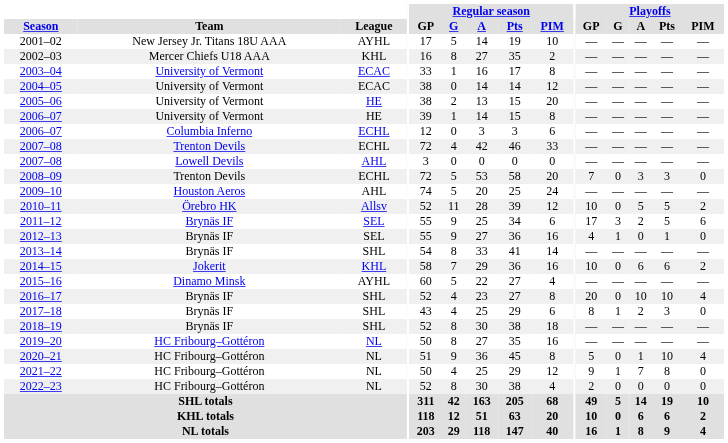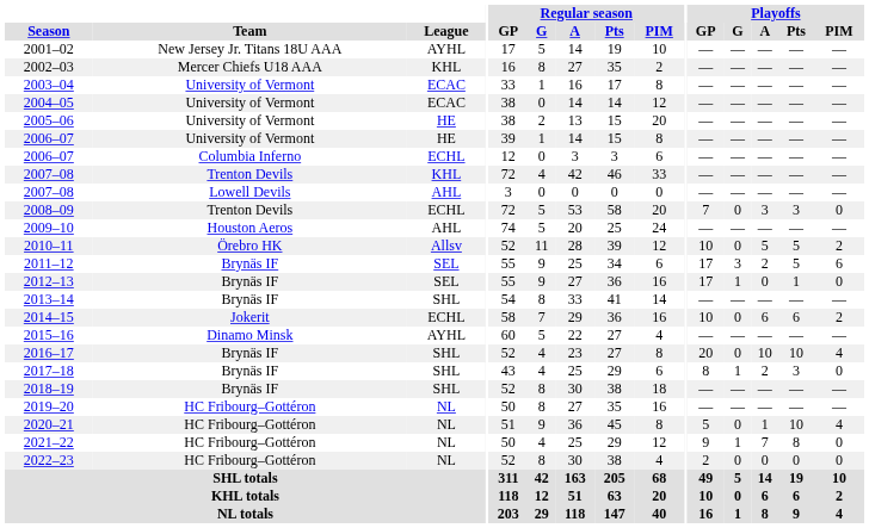 <table border="0" cellpadding="1" cellspacing="0" style="text-align:center; width:60em">
 <tr bgcolor="#e0e0e0">
 <th colspan="3" bgcolor="#ffffff"></th>
 <th rowspan="99" bgcolor="#ffffff"></th>
 <th colspan="5"><a href='#'>Regular season</a></th>
 <th rowspan="99" bgcolor="#ffffff"></th>
 <th colspan="5"><a href='#'>Playoffs</a></th>
 </tr>
 <tr bgcolor="#e0e0e0">
 <th><a href='#'>Season</a></th>
 <th>Team</th>
 <th>League</th>
 <th>GP</th>
 <th><a href='#'>G</a></th>
 <th><a href='#'>A</a></th>
 <th><a href='#'>Pts</a></th>
 <th><a href='#'>PIM</a></th>
 <th>GP</th>
 <th>G</th>
 <th>A</th>
 <th>Pts</th>
 <th>PIM</th>
 </tr>
 <tr>
 <td>2001–02</td>
 <td>New Jersey Jr. Titans 18U AAA</td>
 <td>AYHL</td>
 <td>17</td>
 <td>5</td>
 <td>14</td>
 <td>19</td>
 <td>10</td>
 <td>—</td>
 <td>—</td>
 <td>—</td>
 <td>—</td>
 <td>—</td>
 </tr>
 <tr bgcolor="#f0f0f0">
 <td>2002–03</td>
 <td>Mercer Chiefs U18 AAA</td>
 <td>KHL</td>
 <td>16</td>
 <td>8</td>
 <td>27</td>
 <td>35</td>
 <td>2</td>
 <td>—</td>
 <td>—</td>
 <td>—</td>
 <td>—</td>
 <td>—</td>
 </tr>
 <tr>
 <td><a href='#'>2003–04</a></td>
 <td><a href='#'>University of Vermont</a></td>
 <td><a href='#'>ECAC</a></td>
 <td>33</td>
 <td>1</td>
 <td>16</td>
 <td>17</td>
 <td>8</td>
 <td>—</td>
 <td>—</td>
 <td>—</td>
 <td>—</td>
 <td>—</td>
 </tr>
 <tr bgcolor="#f0f0f0">
 <td><a href='#'>2004–05</a></td>
 <td>University of Vermont</td>
 <td>ECAC</td>
 <td>38</td>
 <td>0</td>
 <td>14</td>
 <td>14</td>
 <td>12</td>
 <td>—</td>
 <td>—</td>
 <td>—</td>
 <td>—</td>
 <td>—</td>
 </tr>
 <tr>
 <td><a href='#'>2005–06</a></td>
 <td>University of Vermont</td>
 <td><a href='#'>HE</a></td>
 <td>38</td>
 <td>2</td>
 <td>13</td>
 <td>15</td>
 <td>20</td>
 <td>—</td>
 <td>—</td>
 <td>—</td>
 <td>—</td>
 <td>—</td>
 </tr>
 <tr bgcolor="#f0f0f0">
 <td><a href='#'>2006–07</a></td>
 <td>University of Vermont</td>
 <td>HE</td>
 <td>39</td>
 <td>1</td>
 <td>14</td>
 <td>15</td>
 <td>8</td>
 <td>—</td>
 <td>—</td>
 <td>—</td>
 <td>—</td>
 <td>—</td>
 </tr>
 <tr>
 <td><a href='#'>2006–07</a></td>
 <td><a href='#'>Columbia Inferno</a></td>
 <td><a href='#'>ECHL</a></td>
 <td>12</td>
 <td>0</td>
 <td>3</td>
 <td>3</td>
 <td>6</td>
 <td>—</td>
 <td>—</td>
 <td>—</td>
 <td>—</td>
 <td>—</td>
 </tr>
 <tr bgcolor="#f0f0f0">
 <td><a href='#'>2007–08</a></td>
 <td><a href='#'>Trenton Devils</a></td>
-<td>ECHL</td>
+<td><a href='#'>KHL</a></td>
 <td>72</td>
 <td>4</td>
 <td>42</td>
 <td>46</td>
 <td>33</td>
 <td>—</td>
 <td>—</td>
 <td>—</td>
 <td>—</td>
 <td>—</td>
 </tr>
 <tr>
 <td><a href='#'>2007–08</a></td>
 <td><a href='#'>Lowell Devils</a></td>
 <td><a href='#'>AHL</a></td>
 <td>3</td>
 <td>0</td>
 <td>0</td>
 <td>0</td>
 <td>0</td>
 <td>—</td>
 <td>—</td>
 <td>—</td>
 <td>—</td>
 <td>—</td>
 </tr>
 <tr bgcolor="#f0f0f0">
 <td><a href='#'>2008–09</a></td>
 <td>Trenton Devils</td>
 <td>ECHL</td>
 <td>72</td>
 <td>5</td>
 <td>53</td>
 <td>58</td>
 <td>20</td>
 <td>7</td>
 <td>0</td>
 <td>3</td>
 <td>3</td>
 <td>0</td>
 </tr>
 <tr>
 <td><a href='#'>2009–10</a></td>
 <td><a href='#'>Houston Aeros</a></td>
 <td>AHL</td>
 <td>74</td>
 <td>5</td>
 <td>20</td>
 <td>25</td>
 <td>24</td>
 <td>—</td>
 <td>—</td>
 <td>—</td>
 <td>—</td>
 <td>—</td>
 </tr>
 <tr bgcolor="#f0f0f0">
 <td><a href='#'>2010–11</a></td>
 <td><a href='#'>Örebro HK</a></td>
 <td><a href='#'>Allsv</a></td>
 <td>52</td>
 <td>11</td>
 <td>28</td>
 <td>39</td>
 <td>12</td>
 <td>10</td>
 <td>0</td>
 <td>5</td>
 <td>5</td>
 <td>2</td>
 </tr>
 <tr>
 <td><a href='#'>2011–12</a></td>
 <td><a href='#'>Brynäs IF</a></td>
 <td><a href='#'>SEL</a></td>
 <td>55</td>
 <td>9</td>
 <td>25</td>
 <td>34</td>
 <td>6</td>
 <td>17</td>
 <td>3</td>
 <td>2</td>
 <td>5</td>
 <td>6</td>
 </tr>
 <tr bgcolor="#f0f0f0">
 <td><a href='#'>2012–13</a></td>
 <td>Brynäs IF</td>
 <td>SEL</td>
 <td>55</td>
 <td>9</td>
 <td>27</td>
 <td>36</td>
 <td>16</td>
-<td>4</td>
+<td>17</td>
 <td>1</td>
 <td>0</td>
 <td>1</td>
 <td>0</td>
 </tr>
 <tr>
 <td><a href='#'>2013–14</a></td>
 <td>Brynäs IF</td>
 <td>SHL</td>
 <td>54</td>
 <td>8</td>
 <td>33</td>
 <td>41</td>
 <td>14</td>
 <td>—</td>
 <td>—</td>
 <td>—</td>
 <td>—</td>
 <td>—</td>
 </tr>
 <tr bgcolor="#f0f0f0">
 <td><a href='#'>2014–15</a></td>
 <td><a href='#'>Jokerit</a></td>
-<td><a href='#'>KHL</a></td>
+<td>ECHL</td>
 <td>58</td>
 <td>7</td>
 <td>29</td>
 <td>36</td>
 <td>16</td>
 <td>10</td>
 <td>0</td>
 <td>6</td>
 <td>6</td>
 <td>2</td>
 </tr>
 <tr>
 <td><a href='#'>2015–16</a></td>
 <td><a href='#'>Dinamo Minsk</a></td>
 <td>AYHL</td>
 <td>60</td>
 <td>5</td>
 <td>22</td>
 <td>27</td>
 <td>4</td>
 <td>—</td>
 <td>—</td>
 <td>—</td>
 <td>—</td>
 <td>—</td>
 </tr>
 <tr bgcolor="#f0f0f0">
 <td><a href='#'>2016–17</a></td>
 <td>Brynäs IF</td>
 <td>SHL</td>
 <td>52</td>
 <td>4</td>
 <td>23</td>
 <td>27</td>
 <td>8</td>
 <td>20</td>
 <td>0</td>
 <td>10</td>
 <td>10</td>
 <td>4</td>
 </tr>
 <tr>
 <td><a href='#'>2017–18</a></td>
 <td>Brynäs IF</td>
 <td>SHL</td>
 <td>43</td>
 <td>4</td>
 <td>25</td>
 <td>29</td>
 <td>6</td>
 <td>8</td>
 <td>1</td>
 <td>2</td>
 <td>3</td>
 <td>0</td>
 </tr>
 <tr bgcolor="#f0f0f0">
 <td><a href='#'>2018–19</a></td>
 <td>Brynäs IF</td>
 <td>SHL</td>
 <td>52</td>
 <td>8</td>
 <td>30</td>
 <td>38</td>
 <td>18</td>
 <td>—</td>
 <td>—</td>
 <td>—</td>
 <td>—</td>
 <td>—</td>
 </tr>
 <tr>
 <td><a href='#'>2019–20</a></td>
 <td><a href='#'>HC Fribourg–Gottéron</a></td>
 <td><a href='#'>NL</a></td>
 <td>50</td>
 <td>8</td>
 <td>27</td>
 <td>35</td>
 <td>16</td>
 <td>—</td>
 <td>—</td>
 <td>—</td>
 <td>—</td>
 <td>—</td>
 </tr>
 <tr bgcolor="#f0f0f0">
 <td><a href='#'>2020–21</a></td>
 <td>HC Fribourg–Gottéron</td>
 <td>NL</td>
 <td>51</td>
 <td>9</td>
 <td>36</td>
 <td>45</td>
 <td>8</td>
 <td>5</td>
 <td>0</td>
 <td>1</td>
 <td>10</td>
 <td>4</td>
 </tr>
 <tr>
 <td><a href='#'>2021–22</a></td>
 <td>HC Fribourg–Gottéron</td>
 <td>NL</td>
 <td>50</td>
 <td>4</td>
 <td>25</td>
 <td>29</td>
 <td>12</td>
 <td>9</td>
 <td>1</td>
 <td>7</td>
 <td>8</td>
 <td>0</td>
 </tr>
 <tr bgcolor="#f0f0f0">
 <td><a href='#'>2022–23</a></td>
 <td>HC Fribourg–Gottéron</td>
 <td>NL</td>
 <td>52</td>
 <td>8</td>
 <td>30</td>
 <td>38</td>
 <td>4</td>
 <td>2</td>
 <td>0</td>
 <td>0</td>
 <td>0</td>
 <td>0</td>
 </tr>
 <tr bgcolor="#e0e0e0">
 <th colspan="3">SHL totals</th>
 <th>311</th>
 <th>42</th>
 <th>163</th>
 <th>205</th>
 <th>68</th>
 <th>49</th>
 <th>5</th>
 <th>14</th>
 <th>19</th>
 <th>10</th>
 </tr>
 <tr bgcolor="#e0e0e0">
 <th colspan="3">KHL totals</th>
 <th>118</th>
 <th>12</th>
 <th>51</th>
 <th>63</th>
 <th>20</th>
 <th>10</th>
 <th>0</th>
 <th>6</th>
 <th>6</th>
 <th>2</th>
 </tr>
 <tr bgcolor="#e0e0e0">
 <th colspan="3">NL totals</th>
 <th>203</th>
 <th>29</th>
 <th>118</th>
 <th>147</th>
 <th>40</th>
 <th>16</th>
 <th>1</th>
 <th>8</th>
 <th>9</th>
 <th>4</th>
 </tr>
 </table>
